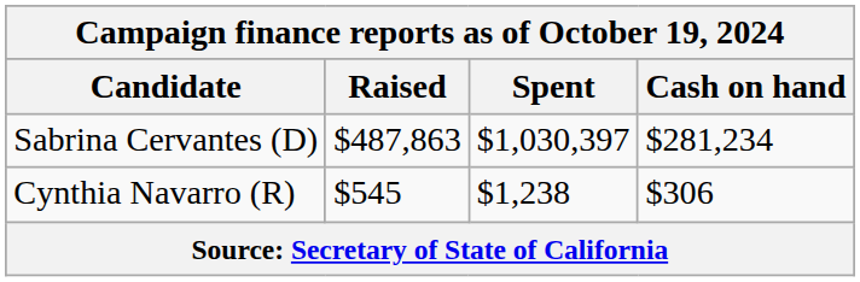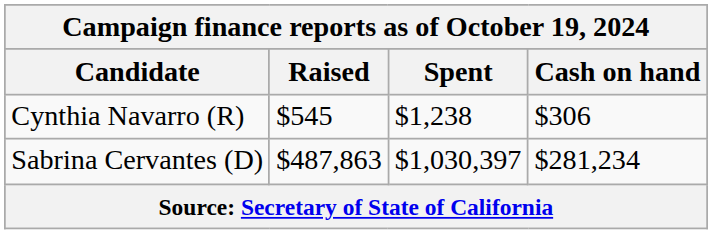 <table class="wikitable sortable">
 <tr>
 <th colspan=4>Campaign finance reports as of October 19, 2024</th>
 </tr>
 <tr style="text-align:center;">
 <th>Candidate</th>
 <th>Raised</th>
 <th>Spent</th>
 <th>Cash on hand</th>
 </tr>
 <tr>
+<td>Cynthia Navarro (R)</td>
+<td>$545</td>
+<td>$1,238</td>
+<td>$306</td>
+</tr>
+<tr>
 <td>Sabrina Cervantes (D)</td>
 <td>$487,863</td>
 <td>$1,030,397</td>
 <td>$281,234</td>
 </tr>
 <tr>
-<td>Cynthia Navarro (R)</td>
-<td>$545</td>
-<td>$1,238</td>
-<td>$306</td>
-</tr>
-<tr>
 <th colspan="4"><small>Source: <a href='#'>Secretary of State of California</a></small></th>
 </tr>
 </table>
